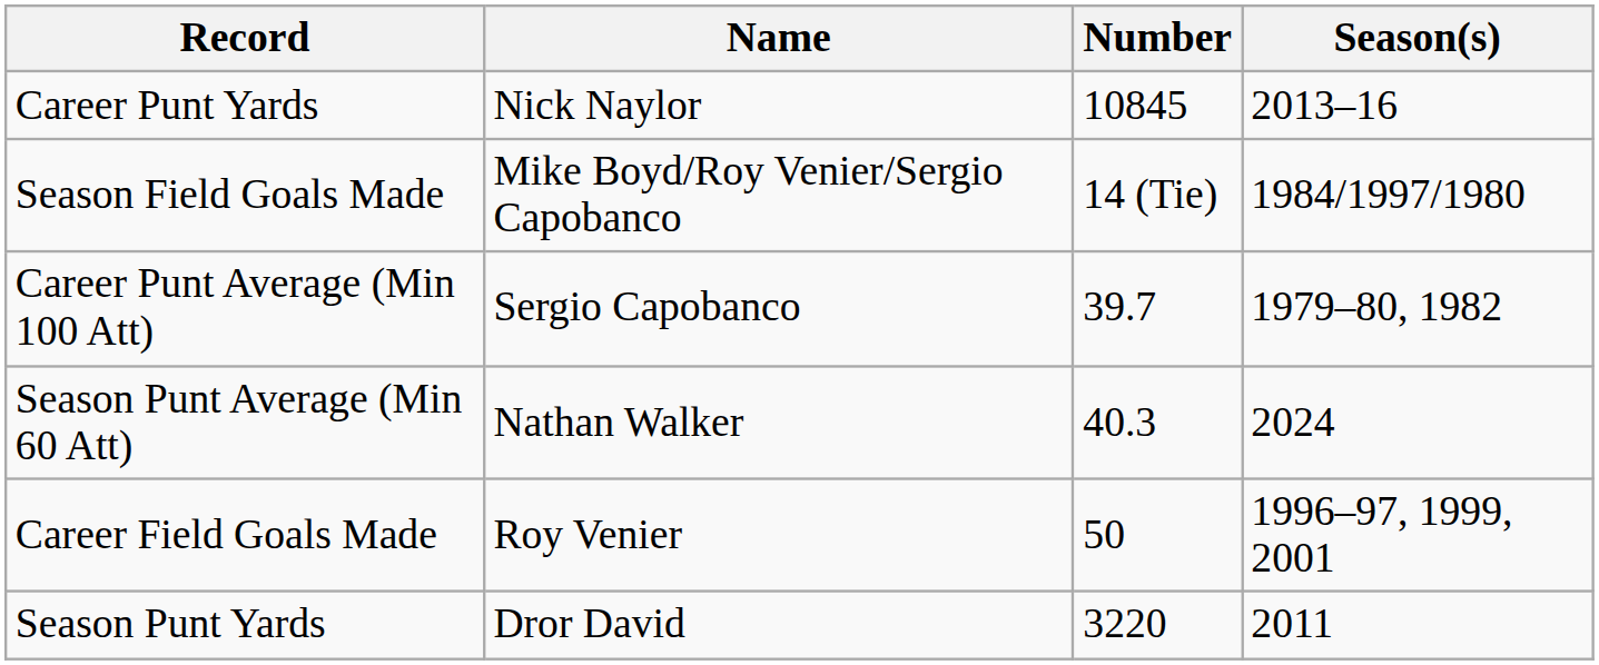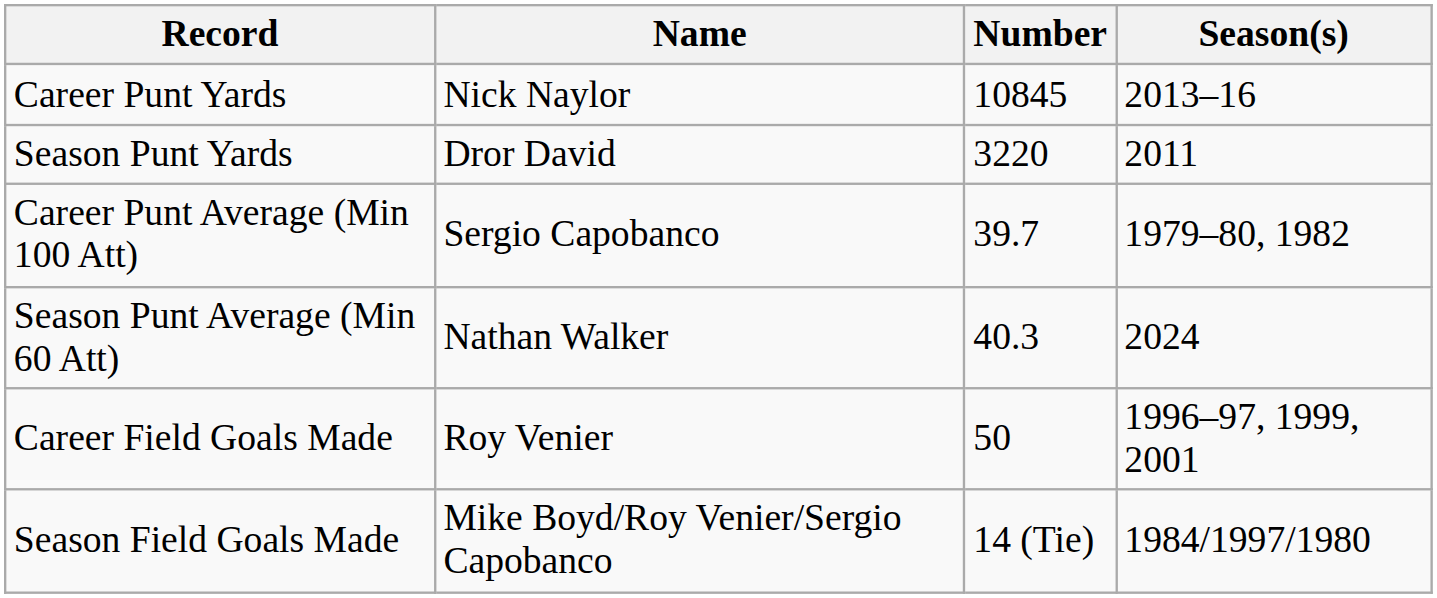 <table class="wikitable">
 <tr>
 <th>Record</th>
 <th>Name</th>
 <th>Number</th>
 <th>Season(s)</th>
 </tr>
 <tr>
 <td>Career Punt Yards</td>
 <td>Nick Naylor</td>
 <td>10845</td>
 <td>2013–16</td>
 </tr>
 <tr>
-<td>Season Field Goals Made</td>
-<td>Mike Boyd/Roy Venier/Sergio Capobanco</td>
-<td>14 (Tie)</td>
-<td>1984/1997/1980</td>
+<td>Season Punt Yards</td>
+<td>Dror David</td>
+<td>3220</td>
+<td>2011</td>
 </tr>
 <tr>
 <td>Career Punt Average (Min 100 Att)</td>
 <td>Sergio Capobanco</td>
 <td>39.7</td>
 <td>1979–80, 1982</td>
 </tr>
 <tr>
 <td>Season Punt Average (Min 60 Att)</td>
 <td>Nathan Walker</td>
 <td>40.3</td>
 <td>2024</td>
 </tr>
 <tr>
 <td>Career Field Goals Made</td>
 <td>Roy Venier</td>
 <td>50</td>
 <td>1996–97, 1999, 2001</td>
 </tr>
 <tr>
-<td>Season Punt Yards</td>
-<td>Dror David</td>
-<td>3220</td>
-<td>2011</td>
+<td>Season Field Goals Made</td>
+<td>Mike Boyd/Roy Venier/Sergio Capobanco</td>
+<td>14 (Tie)</td>
+<td>1984/1997/1980</td>
 </tr>
 </table>
